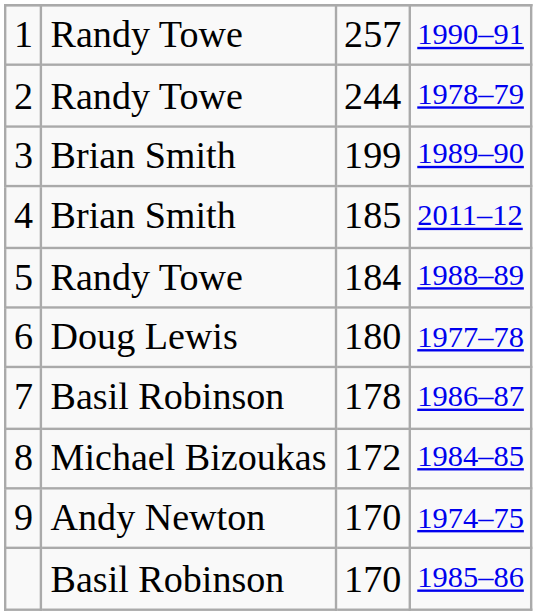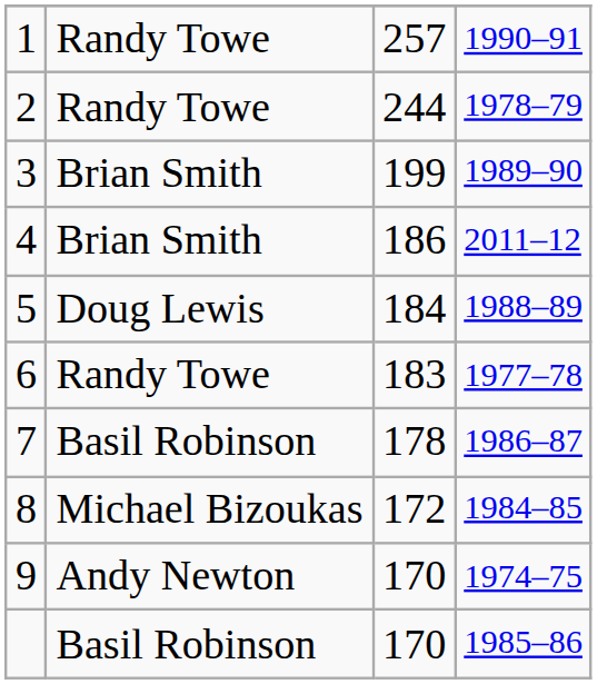 <table class="wikitable">
 <tr>
 </tr>
 <tr>
 <td>1</td>
 <td>Randy Towe</td>
 <td>257</td>
 <td style="font-size:80%;"><a href='#'>1990–91</a></td>
 </tr>
 <tr>
 <td>2</td>
 <td>Randy Towe</td>
 <td>244</td>
 <td style="font-size:80%;"><a href='#'>1978–79</a></td>
 </tr>
 <tr>
 <td>3</td>
 <td>Brian Smith</td>
 <td>199</td>
 <td style="font-size:80%;"><a href='#'>1989–90</a></td>
 </tr>
 <tr>
 <td>4</td>
 <td>Brian Smith</td>
-<td>185</td>
+<td>186</td>
 <td style="font-size:80%;"><a href='#'>2011–12</a></td>
 </tr>
 <tr>
 <td>5</td>
-<td>Randy Towe</td>
+<td>Doug Lewis</td>
 <td>184</td>
 <td style="font-size:80%;"><a href='#'>1988–89</a></td>
 </tr>
 <tr>
 <td>6</td>
-<td>Doug Lewis</td>
-<td>180</td>
+<td>Randy Towe</td>
+<td>183</td>
 <td style="font-size:80%;"><a href='#'>1977–78</a></td>
 </tr>
 <tr>
 <td>7</td>
 <td>Basil Robinson</td>
 <td>178</td>
 <td style="font-size:80%;"><a href='#'>1986–87</a></td>
 </tr>
 <tr>
 <td>8</td>
 <td>Michael Bizoukas</td>
 <td>172</td>
 <td style="font-size:80%;"><a href='#'>1984–85</a></td>
 </tr>
 <tr>
 <td>9</td>
 <td>Andy Newton</td>
 <td>170</td>
 <td style="font-size:80%;"><a href='#'>1974–75</a></td>
 </tr>
 <tr>
 <td></td>
 <td>Basil Robinson</td>
 <td>170</td>
 <td style="font-size:80%;"><a href='#'>1985–86</a></td>
 </tr>
 </table>
